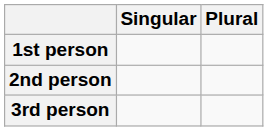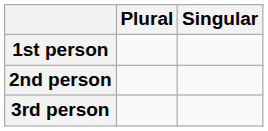 <table class="wikitable">
 <tr>
 <th></th>
+<th>Plural</th>
 <th>Singular</th>
-<th>Plural</th>
 </tr>
 <tr>
 <th>1st person</th>
 <td> </td>
 <td> </td>
 </tr>
 <tr>
 <th>2nd person</th>
 <td> </td>
 <td> </td>
 </tr>
 <tr>
 <th>3rd person</th>
 <td> </td>
 <td> </td>
 </tr>
 </table>
